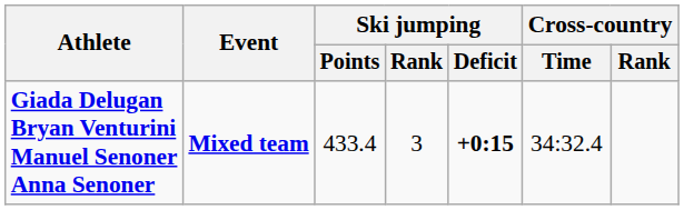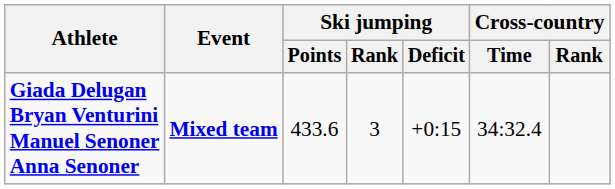 <table class="wikitable" style="font-size:90%">
 <tr>
 <th rowspan="2">Athlete</th>
 <th rowspan="2">Event</th>
 <th colspan="3">Ski jumping</th>
 <th colspan="2">Cross-country</th>
 </tr>
 <tr style="font-size:95%">
 <th>Points</th>
 <th>Rank</th>
 <th>Deficit</th>
 <th>Time</th>
 <th>Rank</th>
 </tr>
 <tr align=center>
 <td align=left><strong><a href='#'>Giada Delugan</a><br><a href='#'>Bryan Venturini</a><br><a href='#'>Manuel Senoner</a><br><a href='#'>Anna Senoner</a></strong></td>
 <td align=left><strong><a href='#'>Mixed team</a></strong></td>
-<td>433.4</td>
+<td>433.6</td>
 <td>3</td>
-<td><strong>+0:15</strong></td>
+<td>+0:15</td>
 <td>34:32.4</td>
 <td></td>
 </tr>
 </table>
